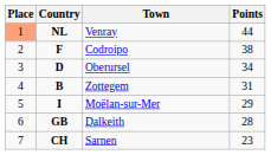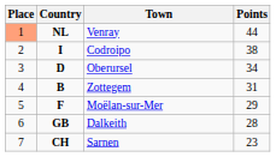 <table class="wikitable">
 <tr>
 <th width="25">Place</th>
 <th width="25">Country</th>
 <th width="200">Town</th>
 <th width="25">Points</th>
 </tr>
 <tr>
 <td align="center" style="background: lightsalmon;">1</td>
 <td align="center"><strong>NL</strong></td>
 <td align="left"><a href='#'>Venray</a></td>
 <td align="center">44</td>
 </tr>
 <tr>
 <td align="center">2</td>
-<td align="center"><strong>F</strong></td>
+<td align="center"><strong>I</strong></td>
 <td align="left"><a href='#'>Codroipo</a></td>
 <td align="center">38</td>
 </tr>
 <tr>
 <td align="center">3</td>
 <td align="center"><strong>D</strong></td>
 <td align="left"><a href='#'>Oberursel</a></td>
 <td align="center">34</td>
 </tr>
 <tr>
 <td align="center">4</td>
 <td align="center"><strong>B</strong></td>
 <td align="left"><a href='#'>Zottegem</a></td>
 <td align="center">31</td>
 </tr>
 <tr>
 <td align="center">5</td>
-<td align="center"><strong>I</strong></td>
+<td align="center"><strong>F</strong></td>
 <td align="left"><a href='#'>Moëlan-sur-Mer</a></td>
 <td align="center">29</td>
 </tr>
 <tr>
 <td align="center">6</td>
 <td align="center"><strong>GB</strong></td>
 <td align="left"><a href='#'>Dalkeith</a></td>
 <td align="center">28</td>
 </tr>
 <tr>
 <td align="center">7</td>
 <td align="center"><strong>CH</strong></td>
 <td align="left"><a href='#'>Sarnen</a></td>
 <td align="center">23</td>
 </tr>
 </table>
